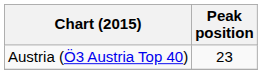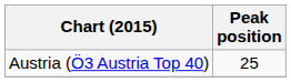 <table class="wikitable plainrowheaders sortable" style="text-align:center;">
 <tr>
 <th scope="col">Chart (2015)</th>
 <th scope="col">Peak<br>position</th>
 </tr>
 <tr>
 <td align="left">Austria (<a href='#'>Ö3 Austria Top 40</a>)</td>
-<td>23</td>
+<td>25</td>
 </tr>
 <tr>
 </tr>
 </table>
